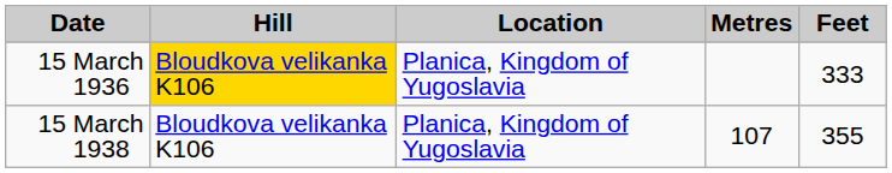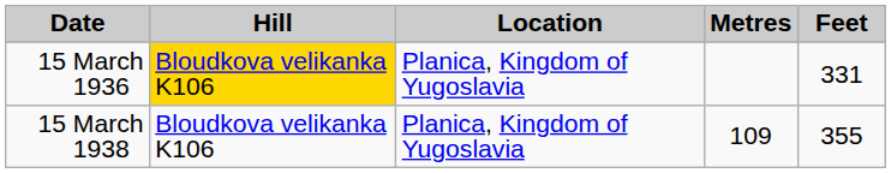 <table class="wikitable sortable" style="text-align:left; line-height:16px; width:44%;">
 <tr>
 <th style="background-color: #ccc;" width="88">Date</th>
 <th style="background-color: #ccc;" width="157">Hill</th>
 <th style="background-color: #ccc;" width="200">Location</th>
 <th style="background-color: #ccc;" width="50">Metres</th>
 <th style="background-color: #ccc;" width="50">Feet</th>
 </tr>
 <tr>
 <td align=right>15 March 1936  </td>
 <td style="background: gold;"><a href='#'>Bloudkova velikanka</a> K106</td>
 <td><a href='#'>Planica</a>, <a href='#'>Kingdom of Yugoslavia</a></td>
 <td align=center></td>
-<td align=center>333</td>
+<td align=center>331</td>
 </tr>
 <tr>
 <td align=right>15 March 1938  </td>
 <td><a href='#'>Bloudkova velikanka</a> K106</td>
 <td><a href='#'>Planica</a>, <a href='#'>Kingdom of Yugoslavia</a></td>
-<td align=center>107</td>
+<td align=center>109</td>
 <td align=center>355</td>
 </tr>
 </table>
